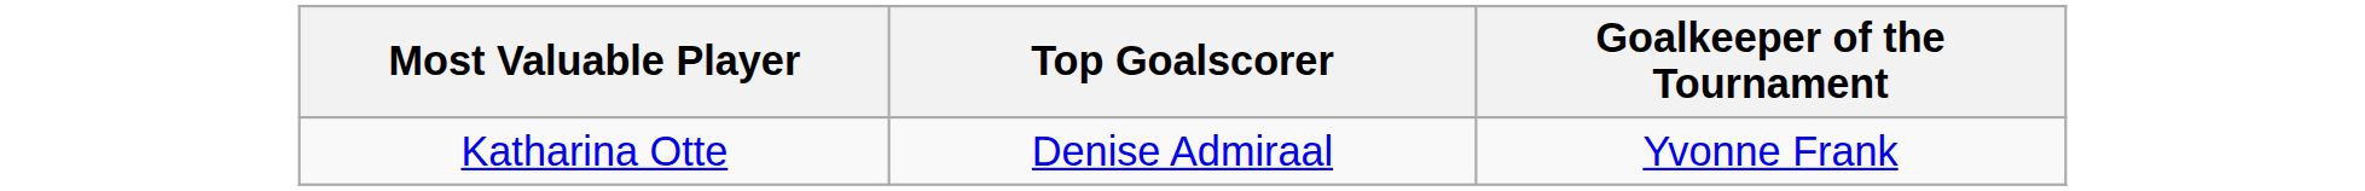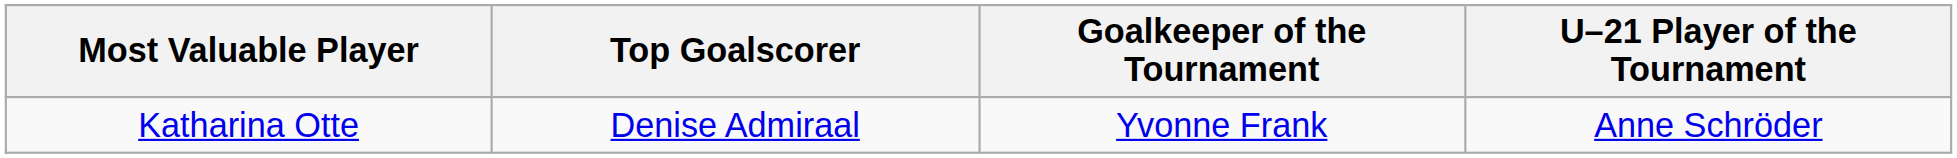 <table class=wikitable style="margin:auto; text-align:center">
 <tr>
 <th style="width: 220px;">Most Valuable Player</th>
 <th style="width: 220px;">Top Goalscorer</th>
 <th style="width: 220px;">Goalkeeper of the Tournament</th>
+<th style="width: 220px;">U–21 Player of the Tournament</th>
 </tr>
 <tr>
 <td> <a href='#'>Katharina Otte</a></td>
 <td> <a href='#'>Denise Admiraal</a></td>
 <td> <a href='#'>Yvonne Frank</a></td>
+<td> <a href='#'>Anne Schröder</a></td>
 </tr>
 </table>
